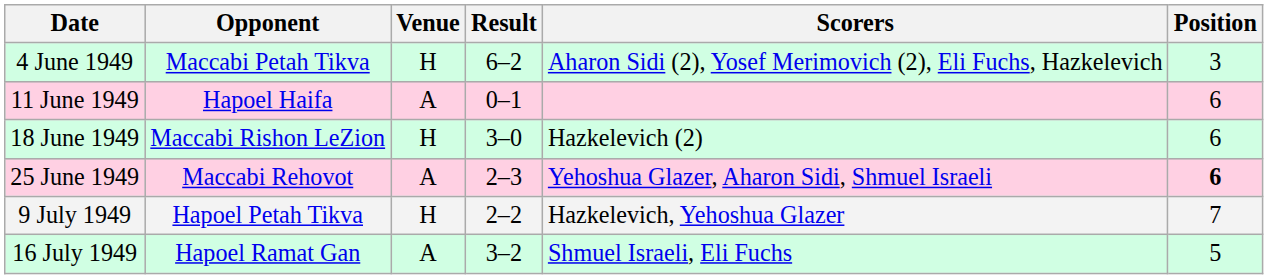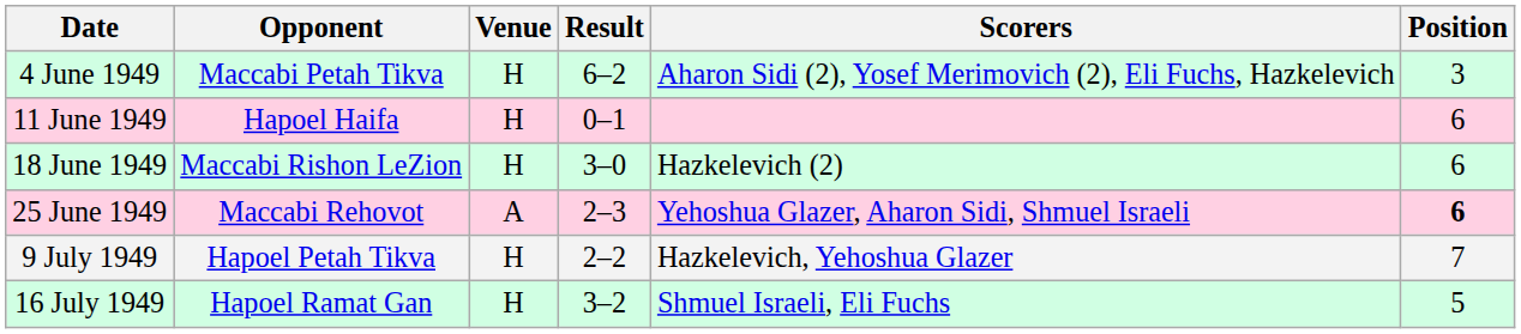 <table class="wikitable" style="text-align:center">
 <tr>
 <th>Date</th>
 <th>Opponent</th>
 <th>Venue</th>
 <th>Result</th>
 <th>Scorers</th>
 <th>Position</th>
 </tr>
 <tr bgcolor="#d0ffe3">
 <td>4 June 1949</td>
 <td><a href='#'>Maccabi Petah Tikva</a></td>
 <td>H</td>
 <td>6–2</td>
 <td align=left><a href='#'>Aharon Sidi</a> (2), <a href='#'>Yosef Merimovich</a> (2), <a href='#'>Eli Fuchs</a>, Hazkelevich</td>
 <td align="center">3</td>
 </tr>
 <tr bgcolor="#ffd0e3">
 <td>11 June 1949</td>
 <td><a href='#'>Hapoel Haifa</a></td>
-<td>A</td>
+<td>H</td>
 <td>0–1</td>
 <td></td>
 <td align="center">6</td>
 </tr>
 <tr bgcolor="#d0ffe3">
 <td>18 June 1949</td>
 <td><a href='#'>Maccabi Rishon LeZion</a></td>
 <td>H</td>
 <td>3–0</td>
 <td align=left>Hazkelevich (2)</td>
 <td align="center">6</td>
 </tr>
 <tr bgcolor="#ffd0e3">
 <td>25 June 1949</td>
 <td><a href='#'>Maccabi Rehovot</a></td>
 <td>A</td>
 <td>2–3</td>
 <td align=left><a href='#'>Yehoshua Glazer</a>, <a href='#'>Aharon Sidi</a>, <a href='#'>Shmuel Israeli</a></td>
 <td align="center"><strong>6</strong></td>
 </tr>
 <tr bgcolor="#f3f3f3">
 <td>9 July 1949</td>
 <td><a href='#'>Hapoel Petah Tikva</a></td>
 <td>H</td>
 <td>2–2</td>
 <td align=left>Hazkelevich, <a href='#'>Yehoshua Glazer</a></td>
 <td align="center">7</td>
 </tr>
 <tr bgcolor="#d0ffe3">
 <td>16 July 1949</td>
 <td><a href='#'>Hapoel Ramat Gan</a></td>
-<td>A</td>
+<td>H</td>
 <td>3–2</td>
 <td align=left><a href='#'>Shmuel Israeli</a>, <a href='#'>Eli Fuchs</a></td>
 <td align="center">5</td>
 </tr>
 </table>
